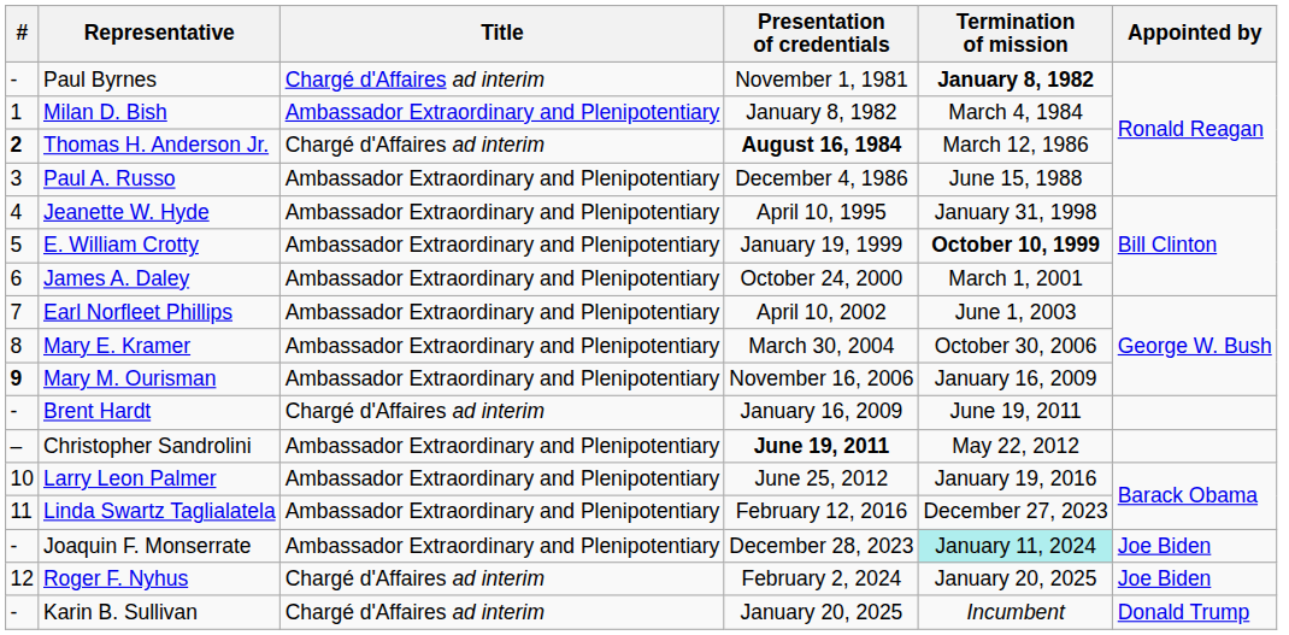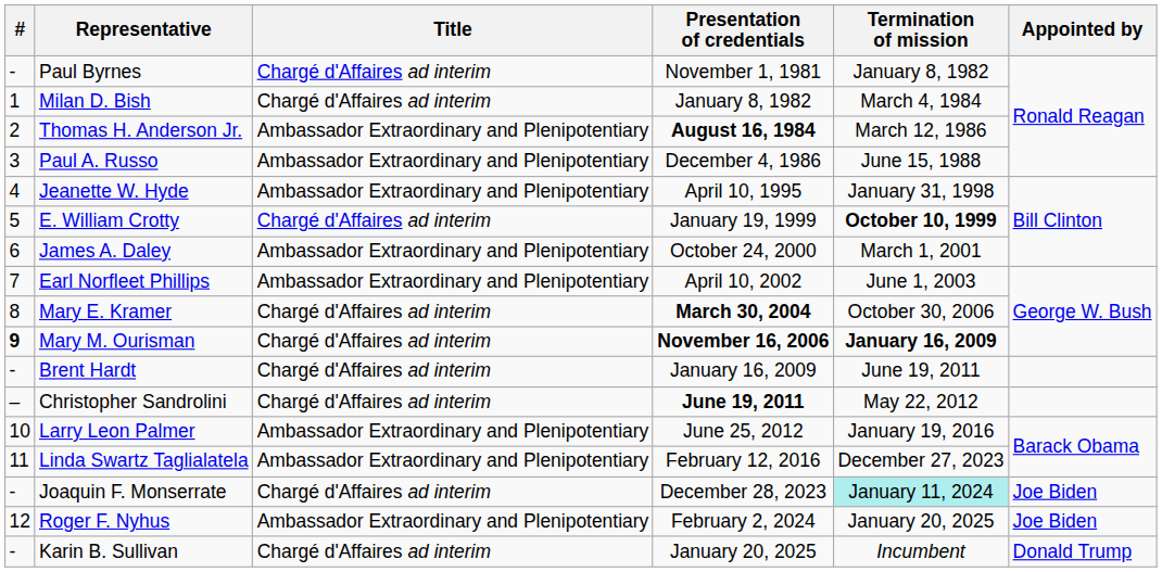 <table class=wikitable>
 <tr>
 <th>#</th>
 <th>Representative</th>
 <th>Title</th>
 <th>Presentation<br>of credentials</th>
 <th>Termination<br>of mission</th>
 <th>Appointed by</th>
 </tr>
 <tr>
 <td>-</td>
 <td>Paul Byrnes</td>
 <td><a href='#'>Chargé d'Affaires</a> <em>ad interim</em></td>
 <td align=center>November 1, 1981</td>
-<td align=center><strong>January 8, 1982</strong></td>
+<td align=center>January 8, 1982</td>
 <td rowspan=4><a href='#'>Ronald Reagan</a></td>
 </tr>
 <tr>
 <td>1</td>
 <td><a href='#'>Milan D. Bish</a></td>
-<td><a href='#'>Ambassador Extraordinary and Plenipotentiary</a></td>
+<td>Chargé d'Affaires <em>ad interim</em></td>
 <td align=center>January 8, 1982</td>
 <td align=center>March 4, 1984</td>
 </tr>
 <tr>
-<td><strong>2</strong></td>
+<td>2</td>
 <td><a href='#'>Thomas H. Anderson Jr.</a></td>
-<td>Chargé d'Affaires <em>ad interim</em></td>
+<td>Ambassador Extraordinary and Plenipotentiary</td>
 <td align=center><strong>August 16, 1984</strong></td>
 <td align=center>March 12, 1986</td>
 </tr>
 <tr>
 <td>3</td>
 <td><a href='#'>Paul A. Russo</a></td>
 <td>Ambassador Extraordinary and Plenipotentiary</td>
 <td align=center>December 4, 1986</td>
 <td align=center>June 15, 1988</td>
 </tr>
 <tr>
 <td>4</td>
 <td><a href='#'>Jeanette W. Hyde</a></td>
 <td>Ambassador Extraordinary and Plenipotentiary</td>
 <td align=center>April 10, 1995</td>
 <td align=center>January 31, 1998</td>
 <td rowspan=3><a href='#'>Bill Clinton</a></td>
 </tr>
 <tr>
 <td>5</td>
 <td><a href='#'>E. William Crotty</a></td>
-<td>Ambassador Extraordinary and Plenipotentiary</td>
+<td><a href='#'>Chargé d'Affaires</a> <em>ad interim</em></td>
 <td align=center>January 19, 1999</td>
 <td align=center><strong>October 10, 1999</strong></td>
 </tr>
 <tr>
 <td>6</td>
 <td><a href='#'>James A. Daley</a></td>
 <td>Ambassador Extraordinary and Plenipotentiary</td>
 <td align=center>October 24, 2000</td>
 <td align=center>March 1, 2001</td>
 </tr>
 <tr>
 <td>7</td>
 <td><a href='#'>Earl Norfleet Phillips</a></td>
 <td>Ambassador Extraordinary and Plenipotentiary</td>
 <td align=center>April 10, 2002</td>
 <td align=center>June 1, 2003</td>
 <td rowspan=3><a href='#'>George W. Bush</a></td>
 </tr>
 <tr>
 <td>8</td>
 <td><a href='#'>Mary E. Kramer</a></td>
-<td>Ambassador Extraordinary and Plenipotentiary</td>
-<td align=center>March 30, 2004</td>
+<td>Chargé d'Affaires <em>ad interim</em></td>
+<td align=center><strong>March 30, 2004</strong></td>
 <td align=center>October 30, 2006</td>
 </tr>
 <tr>
 <td><strong>9</strong></td>
 <td><a href='#'>Mary M. Ourisman</a></td>
-<td>Ambassador Extraordinary and Plenipotentiary</td>
-<td align=center>November 16, 2006</td>
-<td align=center>January 16, 2009</td>
+<td>Chargé d'Affaires <em>ad interim</em></td>
+<td align=center><strong>November 16, 2006</strong></td>
+<td align=center><strong>January 16, 2009</strong></td>
 </tr>
 <tr>
 <td>-</td>
 <td><a href='#'>Brent Hardt</a></td>
 <td>Chargé d'Affaires <em>ad interim</em></td>
 <td align=center>January 16, 2009</td>
 <td align=center>June 19, 2011</td>
 <td></td>
 </tr>
 <tr>
 <td>–</td>
 <td>Christopher Sandrolini</td>
-<td>Ambassador Extraordinary and Plenipotentiary</td>
+<td>Chargé d'Affaires <em>ad interim</em></td>
 <td align=center><strong>June 19, 2011</strong></td>
 <td align=center>May 22, 2012</td>
 <td></td>
 </tr>
 <tr>
 <td>10</td>
 <td><a href='#'>Larry Leon Palmer</a></td>
 <td>Ambassador Extraordinary and Plenipotentiary</td>
 <td align=center>June 25, 2012</td>
 <td align=center>January 19, 2016</td>
 <td rowspan=2><a href='#'>Barack Obama</a></td>
 </tr>
 <tr>
 <td>11</td>
 <td><a href='#'>Linda Swartz Taglialatela</a></td>
 <td>Ambassador Extraordinary and Plenipotentiary</td>
 <td align=center>February 12, 2016</td>
 <td align=center>December 27, 2023</td>
 </tr>
 <tr>
 <td>-</td>
 <td>Joaquin F. Monserrate</td>
-<td>Ambassador Extraordinary and Plenipotentiary</td>
+<td>Chargé d'Affaires <em>ad interim</em></td>
 <td align=center>December 28, 2023</td>
 <td align=center style="background: paleturquoise;">January 11, 2024</td>
 <td><a href='#'>Joe Biden</a></td>
 </tr>
 <tr>
 <td>12</td>
 <td><a href='#'>Roger F. Nyhus</a></td>
-<td>Chargé d'Affaires <em>ad interim</em></td>
+<td>Ambassador Extraordinary and Plenipotentiary</td>
 <td align=center>February 2, 2024</td>
 <td align=center>January 20, 2025</td>
 <td><a href='#'>Joe Biden</a></td>
 </tr>
 <tr>
 <td>-</td>
 <td>Karin B. Sullivan</td>
 <td>Chargé d'Affaires <em>ad interim</em></td>
 <td align=center>January 20, 2025</td>
 <td align=center><em>Incumbent</em></td>
 <td><a href='#'>Donald Trump</a></td>
 </tr>
 </table>
